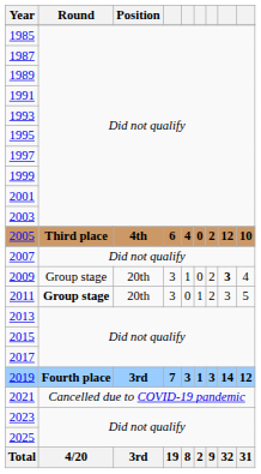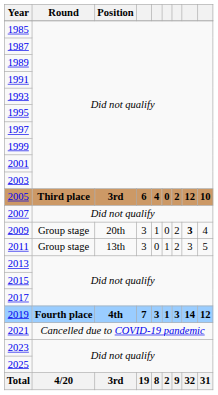 <table class=wikitable style="text-align: center;">
 <tr>
 <th>Year</th>
 <th>Round</th>
 <th>Position</th>
 <th></th>
 <th></th>
 <th></th>
 <th></th>
 <th></th>
 <th></th>
 </tr>
 <tr>
 </tr>
 <tr>
 <td> <a href='#'>1985</a></td>
 <td colspan=8 rowspan=10><em>Did not qualify</em></td>
 </tr>
 <tr>
 <td> <a href='#'>1987</a></td>
 </tr>
 <tr>
 <td> <a href='#'>1989</a></td>
 </tr>
 <tr>
 <td> <a href='#'>1991</a></td>
 </tr>
 <tr>
 <td> <a href='#'>1993</a></td>
 </tr>
 <tr>
 <td> <a href='#'>1995</a></td>
 </tr>
 <tr>
 <td> <a href='#'>1997</a></td>
 </tr>
 <tr>
 <td> <a href='#'>1999</a></td>
 </tr>
 <tr>
 <td> <a href='#'>2001</a></td>
 </tr>
 <tr>
 <td> <a href='#'>2003</a></td>
 </tr>
 <tr style="background:#c96;">
 <td> <a href='#'>2005</a></td>
 <td><strong>Third place</strong></td>
-<td><strong>4th</strong></td>
+<td><strong>3rd</strong></td>
 <td><strong>6</strong></td>
 <td><strong>4</strong></td>
 <td><strong>0</strong></td>
 <td><strong>2</strong></td>
 <td><strong>12</strong></td>
 <td><strong>10</strong></td>
 </tr>
 <tr>
 <td> <a href='#'>2007</a></td>
 <td colspan=8 rowspan=1><em>Did not qualify</em></td>
 </tr>
 <tr>
 <td> <a href='#'>2009</a></td>
 <td>Group stage</td>
 <td>20th</td>
 <td>3</td>
 <td>1</td>
 <td>0</td>
 <td>2</td>
 <td><strong>3</strong></td>
 <td>4</td>
 </tr>
 <tr>
 <td> <a href='#'>2011</a></td>
-<td><strong>Group stage</strong></td>
-<td>20th</td>
+<td>Group stage</td>
+<td>13th</td>
 <td>3</td>
 <td>0</td>
 <td>1</td>
 <td>2</td>
 <td>3</td>
 <td>5</td>
 </tr>
 <tr>
 <td> <a href='#'>2013</a></td>
 <td colspan=8 rowspan=3><em>Did not qualify</em></td>
 </tr>
 <tr>
 <td> <a href='#'>2015</a></td>
 </tr>
 <tr>
 <td> <a href='#'>2017</a></td>
 </tr>
 <tr bgcolor=#9acdff>
 <td> <a href='#'>2019</a></td>
 <td><strong>Fourth place</strong></td>
-<td><strong>3rd</strong></td>
+<td><strong>4th</strong></td>
 <td><strong>7</strong></td>
 <td><strong>3</strong></td>
 <td><strong>1</strong></td>
 <td><strong>3</strong></td>
 <td><strong>14</strong></td>
 <td><strong>12</strong></td>
 </tr>
 <tr>
 <td> <a href='#'>2021</a></td>
 <td colspan=8><em>Cancelled due to <a href='#'>COVID-19 pandemic</a></em></td>
 </tr>
 <tr>
 <td> <a href='#'>2023</a></td>
 <td colspan=8 rowspan=2><em>Did not qualify</em></td>
 </tr>
 <tr>
 <td> <a href='#'>2025</a></td>
 </tr>
 <tr>
 <th>Total</th>
 <th>4/20</th>
 <th>3rd</th>
 <th>19</th>
 <th>8</th>
 <th>2</th>
 <th>9</th>
 <th>32</th>
 <th>31</th>
 </tr>
 </table>
